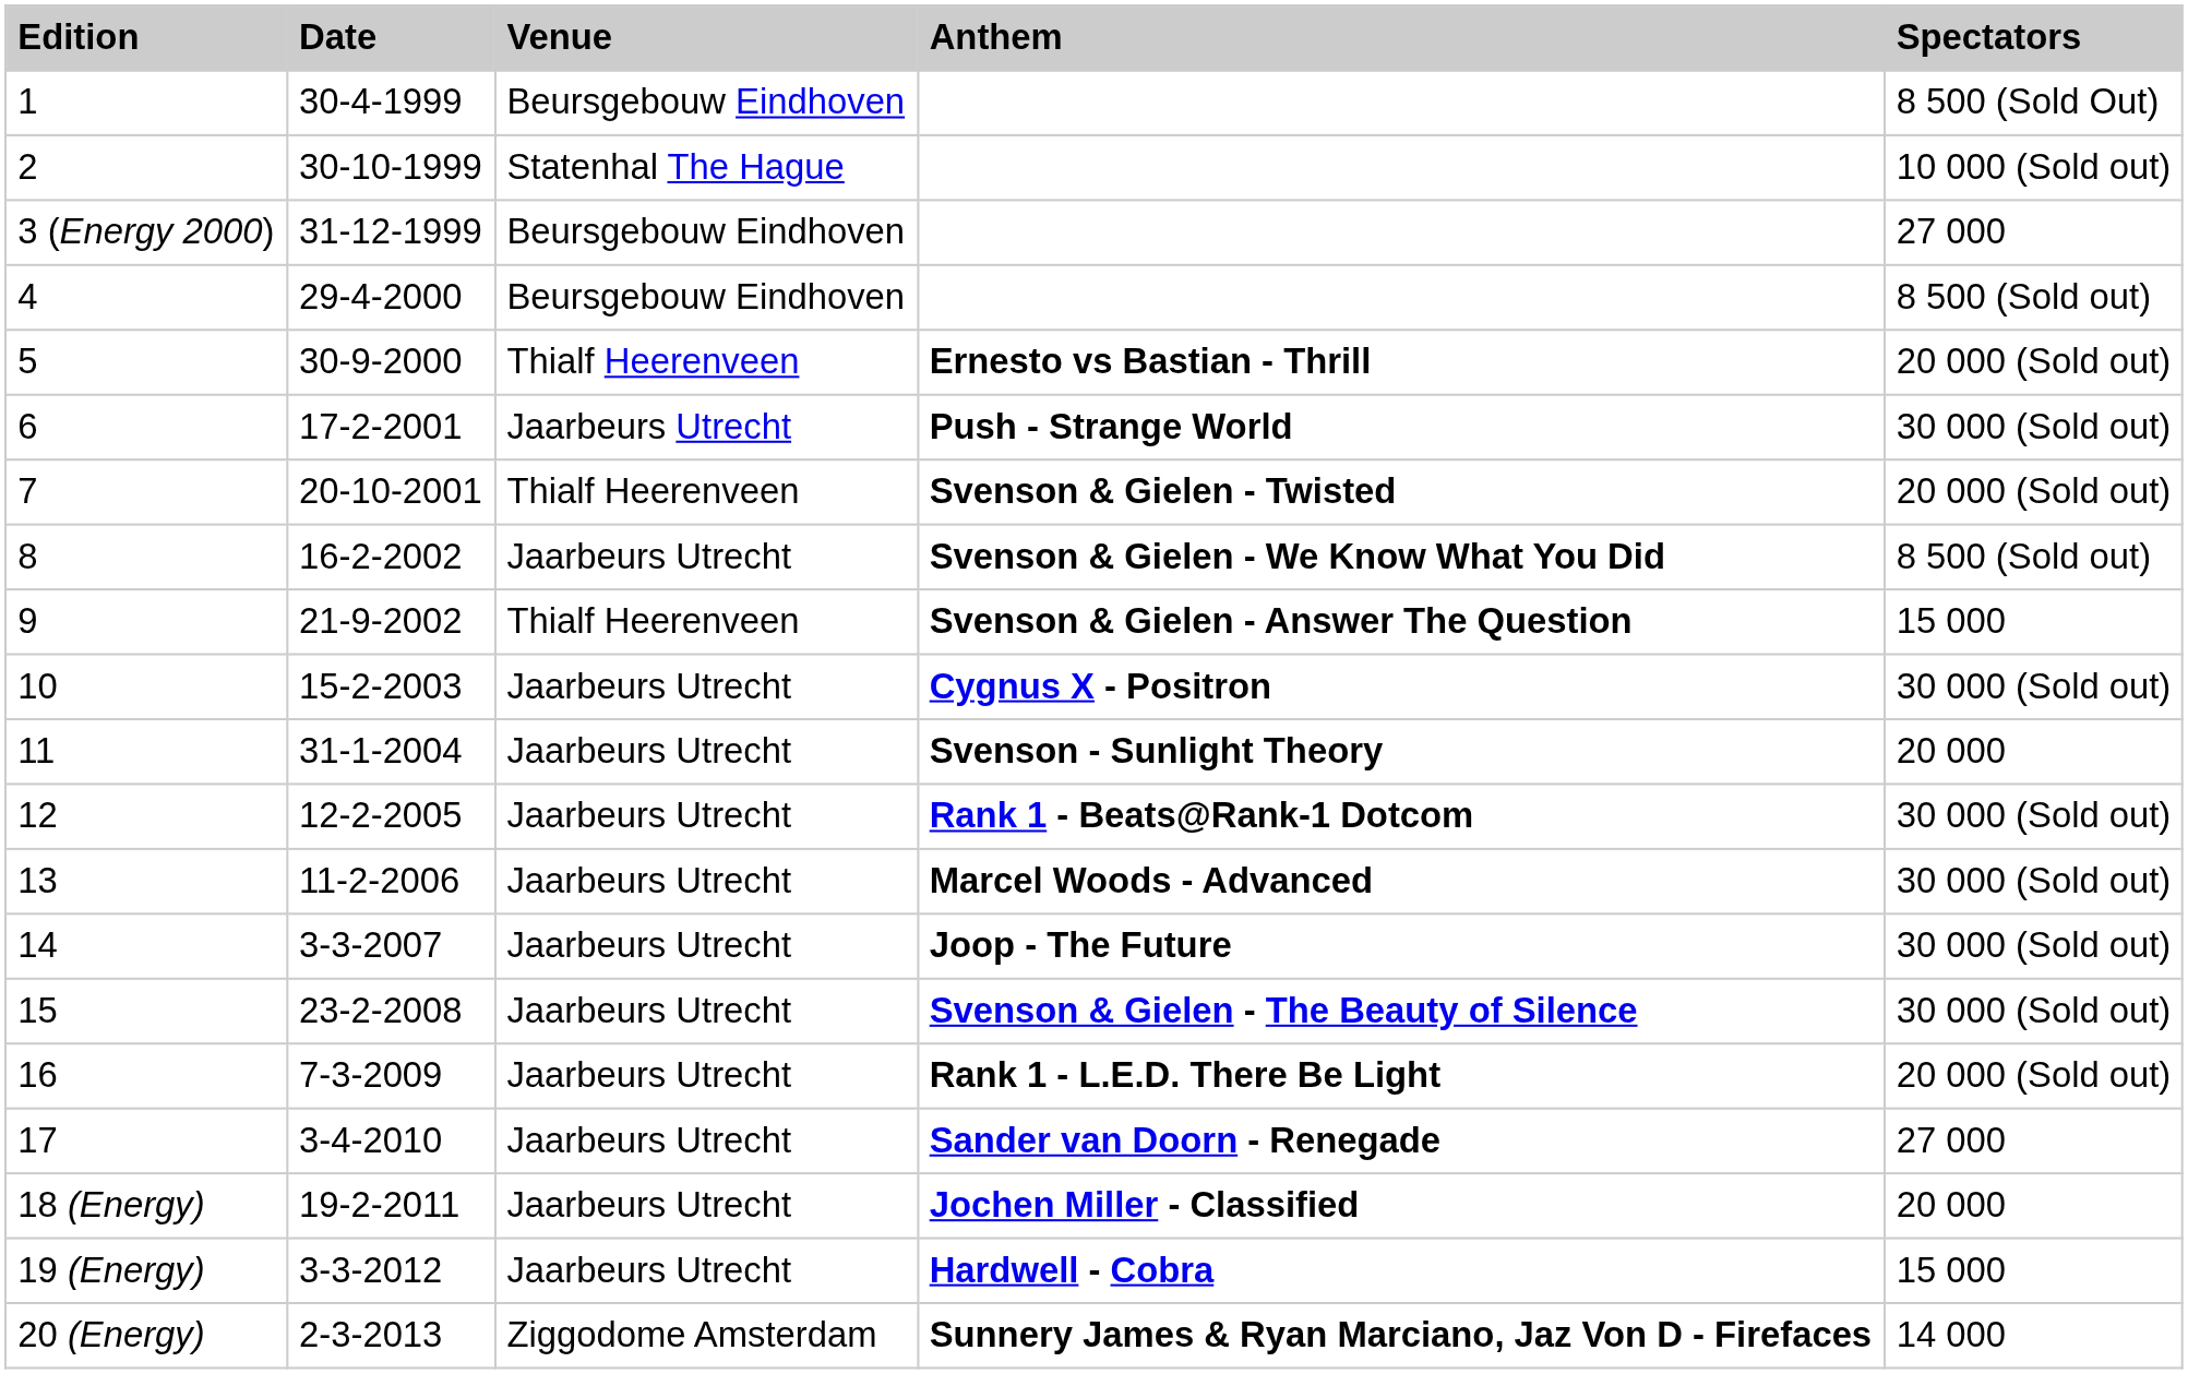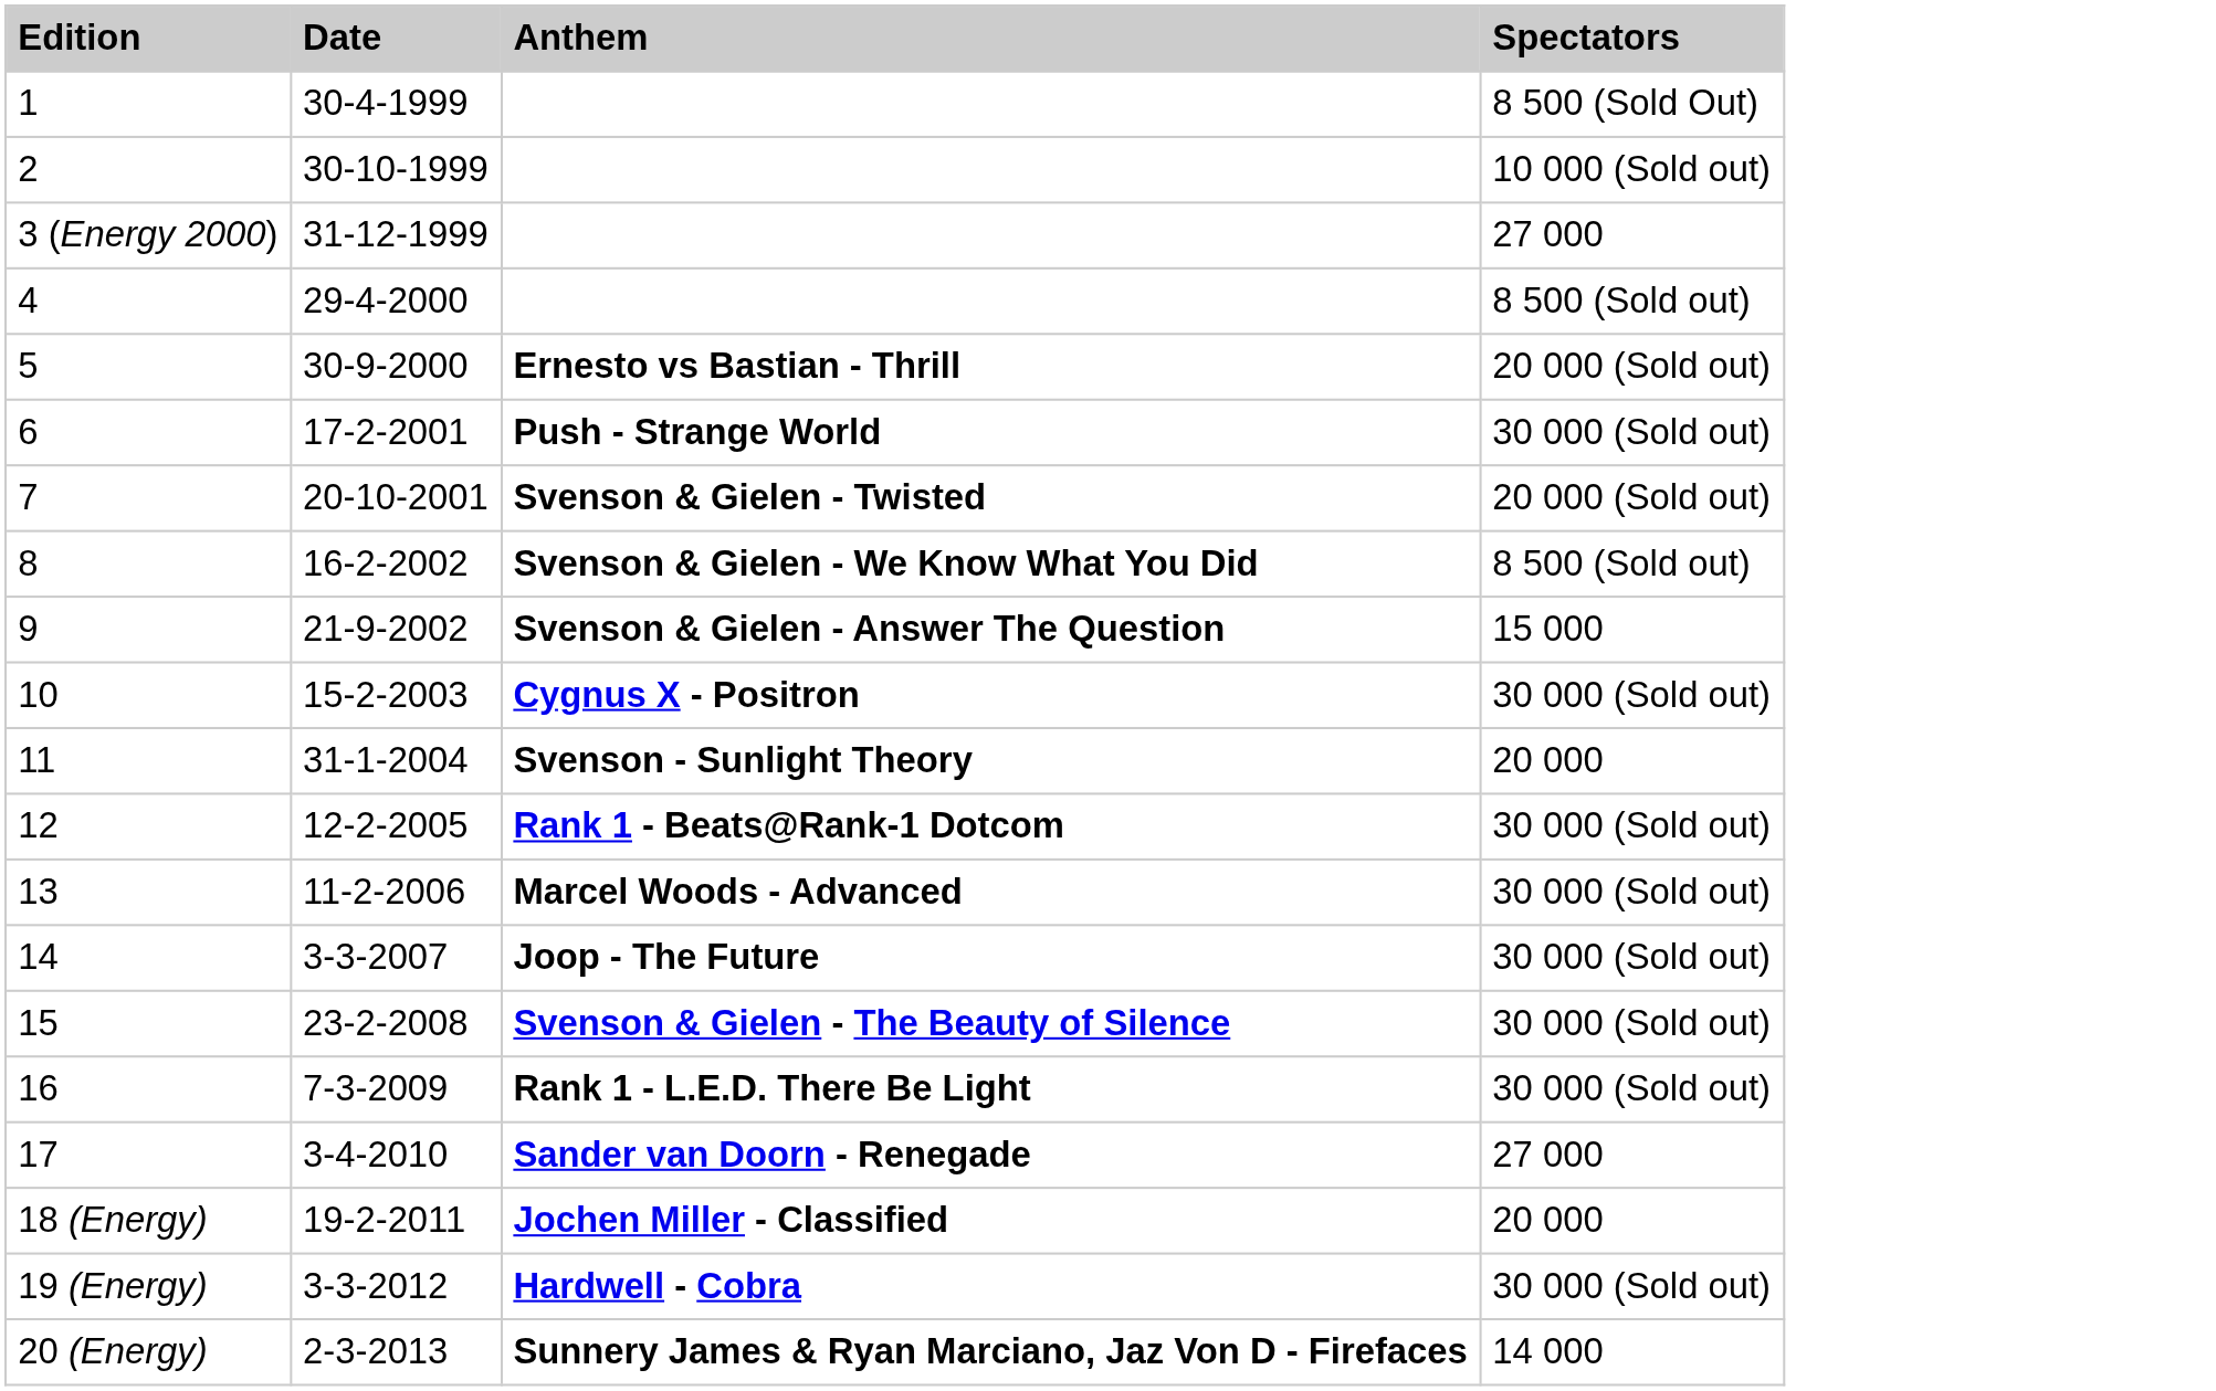 <table style="border: 1px #CCCCCC solid; border-collapse: collapse;" border=1 cellpadding="5" cellspacing="0">
 <tr bgcolor=#CCCCCC>
 <td><strong>Edition</strong></td>
 <td><strong>Date</strong></td>
-<td><strong>Venue</strong></td>
 <td><strong>Anthem</strong></td>
 <td><strong>Spectators</strong></td>
 </tr>
 <tr>
 <td>1</td>
 <td>30-4-1999</td>
-<td>Beursgebouw <a href='#'>Eindhoven</a></td>
 <td><strong> </strong></td>
 <td>8 500 (Sold Out)</td>
 </tr>
 <tr>
 <td>2</td>
 <td>30-10-1999</td>
-<td>Statenhal <a href='#'>The Hague</a></td>
 <td><strong> </strong></td>
 <td>10 000 (Sold out)</td>
 </tr>
 <tr>
 <td>3 (<em>Energy 2000</em>)</td>
 <td>31-12-1999</td>
-<td>Beursgebouw Eindhoven</td>
 <td><strong> </strong></td>
 <td>27 000</td>
 </tr>
 <tr>
 <td>4</td>
 <td>29-4-2000</td>
-<td>Beursgebouw Eindhoven</td>
 <td><strong> </strong></td>
 <td>8 500 (Sold out)</td>
 </tr>
 <tr>
 <td>5</td>
 <td>30-9-2000</td>
-<td>Thialf <a href='#'>Heerenveen</a></td>
 <td><strong> Ernesto vs Bastian - Thrill  </strong></td>
 <td>20 000 (Sold out)</td>
 </tr>
 <tr>
 <td>6</td>
 <td>17-2-2001</td>
-<td>Jaarbeurs <a href='#'>Utrecht</a></td>
 <td><strong>Push - Strange World </strong></td>
 <td>30 000 (Sold out)</td>
 </tr>
 <tr>
 <td>7</td>
 <td>20-10-2001</td>
-<td>Thialf Heerenveen</td>
 <td><strong>Svenson & Gielen - Twisted </strong></td>
 <td>20 000 (Sold out)</td>
 </tr>
 <tr>
 <td>8</td>
 <td>16-2-2002</td>
-<td>Jaarbeurs Utrecht</td>
 <td><strong> Svenson & Gielen - We Know What You Did </strong></td>
 <td>8 500 (Sold out)</td>
 </tr>
 <tr>
 <td>9</td>
 <td>21-9-2002</td>
-<td>Thialf Heerenveen</td>
 <td><strong> Svenson & Gielen - Answer The Question </strong></td>
 <td>15 000</td>
 </tr>
 <tr>
 <td>10</td>
 <td>15-2-2003</td>
-<td>Jaarbeurs Utrecht</td>
 <td><strong> <a href='#'>Cygnus X</a> - Positron </strong></td>
 <td>30 000 (Sold out)</td>
 </tr>
 <tr>
 <td>11</td>
 <td>31-1-2004</td>
-<td>Jaarbeurs Utrecht</td>
 <td><strong> Svenson - Sunlight Theory </strong></td>
 <td>20 000</td>
 </tr>
 <tr>
 <td>12</td>
 <td>12-2-2005</td>
-<td>Jaarbeurs Utrecht</td>
 <td><strong> <a href='#'>Rank 1</a> - Beats@Rank-1 Dotcom</strong></td>
 <td>30 000 (Sold out)</td>
 </tr>
 <tr>
 <td>13</td>
 <td>11-2-2006</td>
-<td>Jaarbeurs Utrecht</td>
 <td><strong> Marcel Woods - Advanced </strong></td>
 <td>30 000 (Sold out)</td>
 </tr>
 <tr>
 <td>14</td>
 <td>3-3-2007</td>
-<td>Jaarbeurs Utrecht</td>
 <td><strong> Joop - The Future </strong></td>
 <td>30 000 (Sold out)</td>
 </tr>
 <tr>
 <td>15</td>
 <td>23-2-2008</td>
-<td>Jaarbeurs Utrecht</td>
 <td><strong><a href='#'>Svenson & Gielen</a> - <a href='#'>The Beauty of Silence</a> </strong></td>
 <td>30 000 (Sold out)</td>
 </tr>
 <tr>
 <td>16</td>
 <td>7-3-2009</td>
-<td>Jaarbeurs Utrecht</td>
 <td><strong> Rank 1 - L.E.D. There Be Light  </strong></td>
-<td>20 000 (Sold out)</td>
+<td>30 000 (Sold out)</td>
 </tr>
 <tr>
 <td>17</td>
 <td>3-4-2010</td>
-<td>Jaarbeurs Utrecht</td>
 <td><strong> <a href='#'>Sander van Doorn</a> - Renegade  </strong></td>
 <td>27 000</td>
 </tr>
 <tr>
 <td>18 <em>(Energy)</em></td>
 <td>19-2-2011</td>
-<td>Jaarbeurs Utrecht</td>
 <td><strong> <a href='#'>Jochen Miller</a> - Classified  </strong></td>
 <td>20 000</td>
 </tr>
 <tr>
 <td>19 <em>(Energy)</em></td>
 <td>3-3-2012</td>
-<td>Jaarbeurs Utrecht</td>
 <td><strong> <a href='#'>Hardwell</a> - <a href='#'>Cobra</a>  </strong></td>
-<td>15 000</td>
+<td>30 000 (Sold out)</td>
 </tr>
 <tr>
 <td>20 <em>(Energy)</em></td>
 <td>2-3-2013</td>
-<td>Ziggodome Amsterdam</td>
 <td><strong> Sunnery James & Ryan Marciano, Jaz Von D - Firefaces  </strong></td>
 <td>14 000</td>
 </tr>
 </table>
